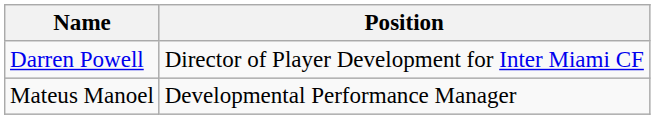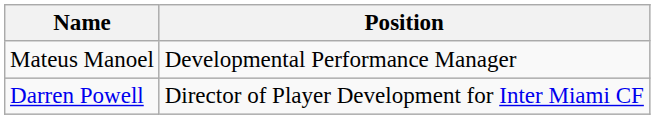 <table class="wikitable">
 <tr>
 <th>Name</th>
 <th>Position</th>
 </tr>
 <tr>
+<td> Mateus Manoel</td>
+<td>Developmental Performance Manager</td>
+</tr>
+<tr>
 <td> <a href='#'>Darren Powell</a></td>
 <td>Director of Player Development for <a href='#'>Inter Miami CF</a></td>
 </tr>
-<tr>
-<td> Mateus Manoel</td>
-<td>Developmental Performance Manager</td>
-</tr>
 </table>
